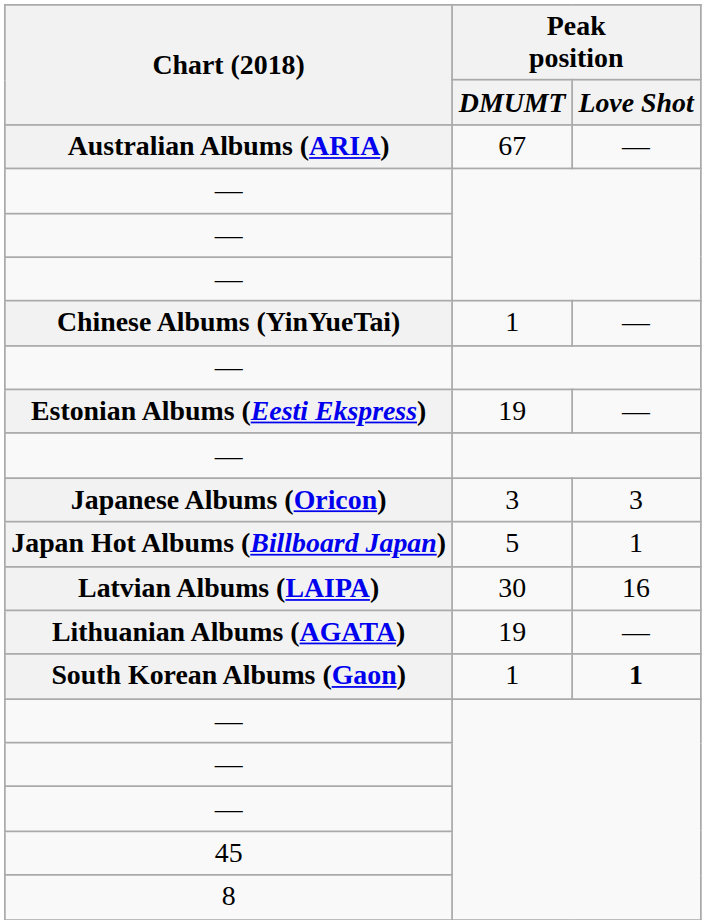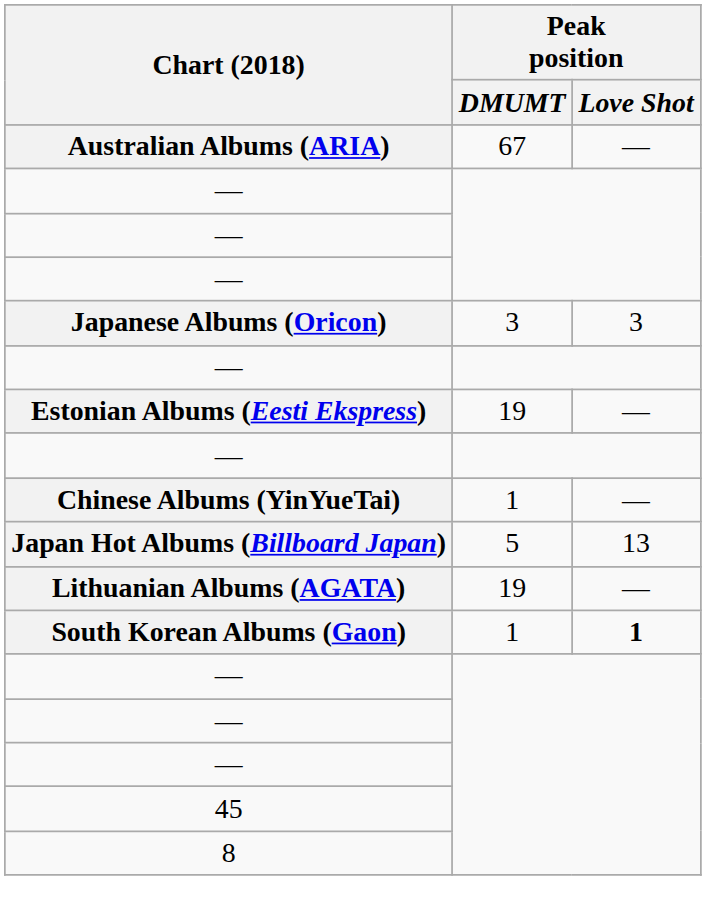 <table class="wikitable sortable plainrowheaders" style="text-align:center">
 <tr>
 <th scope="col" rowspan="2">Chart (2018)</th>
 <th scope="col" colspan="2">Peak<br> position</th>
 </tr>
 <tr>
 <th><em>DMUMT</em></th>
 <th><em>Love Shot</em></th>
 </tr>
 <tr>
 <th scope="row">Australian Albums (<a href='#'>ARIA</a>)</th>
 <td>67</td>
 <td>—</td>
 </tr>
 <tr>
 <td>—</td>
 </tr>
 <tr>
 <td>—</td>
 </tr>
 <tr>
 <td>—</td>
 </tr>
 <tr>
-<th scope="row">Chinese Albums (YinYueTai)</th>
-<td>1</td>
-<td>—</td>
+<th scope="row">Japanese Albums (<a href='#'>Oricon</a>)</th>
+<td>3</td>
+<td>3</td>
 </tr>
 <tr>
 <td>—</td>
 </tr>
 <tr>
 <th scope="row">Estonian Albums (<em><a href='#'>Eesti Ekspress</a></em>)</th>
 <td>19</td>
 <td>—</td>
 </tr>
 <tr>
 <td>—</td>
 </tr>
 <tr>
-<th scope="row">Japanese Albums (<a href='#'>Oricon</a>)</th>
-<td>3</td>
-<td>3</td>
+<th scope="row">Chinese Albums (YinYueTai)</th>
+<td>1</td>
+<td>—</td>
 </tr>
 <tr>
 <th scope="row">Japan Hot Albums (<em><a href='#'>Billboard Japan</a></em>)</th>
 <td>5</td>
-<td>1</td>
-</tr>
-<tr>
-<th scope="row">Latvian Albums (<a href='#'>LAIPA</a>)</th>
-<td>30</td>
-<td>16</td>
+<td>13</td>
 </tr>
 <tr>
 <th scope="row">Lithuanian Albums (<a href='#'>AGATA</a>)</th>
 <td>19</td>
 <td>—</td>
 </tr>
 <tr>
 <th scope="row">South Korean Albums (<a href='#'>Gaon</a>)</th>
 <td>1</td>
 <td><strong>1</strong></td>
 </tr>
 <tr>
 <td>—</td>
 </tr>
 <tr>
 <td>—</td>
 </tr>
 <tr>
 <td>—</td>
 </tr>
 <tr>
 <td>45</td>
 </tr>
 <tr>
 <td>8</td>
 </tr>
 </table>
